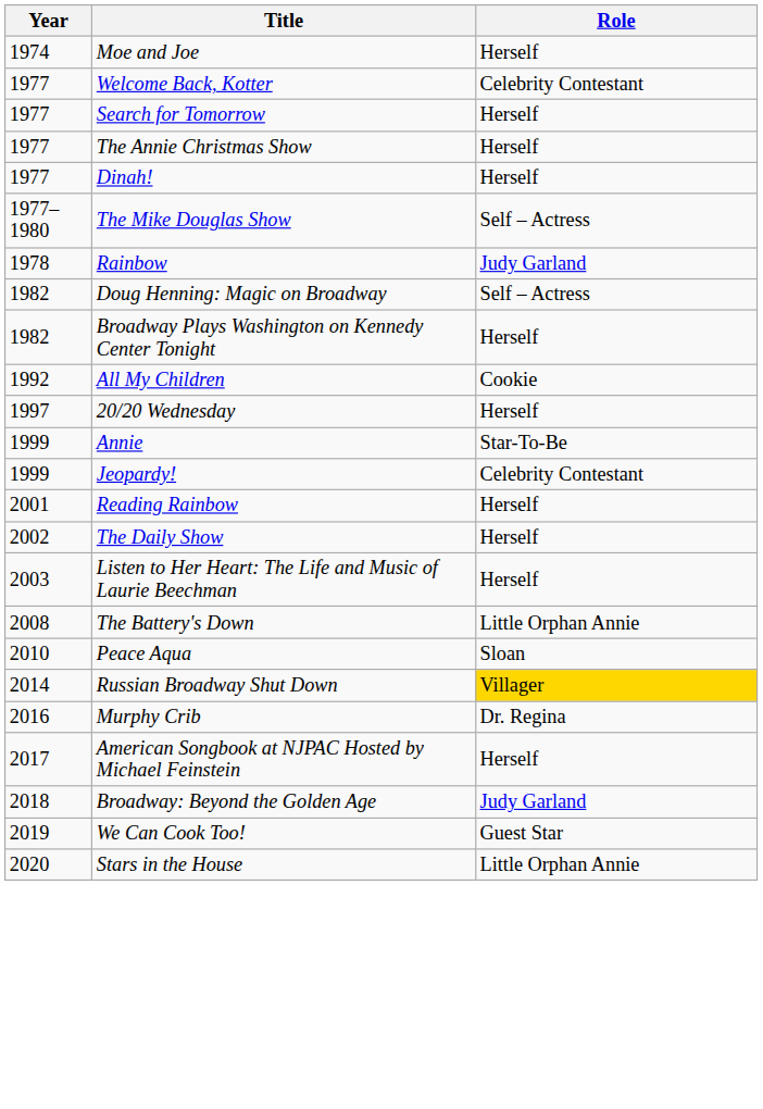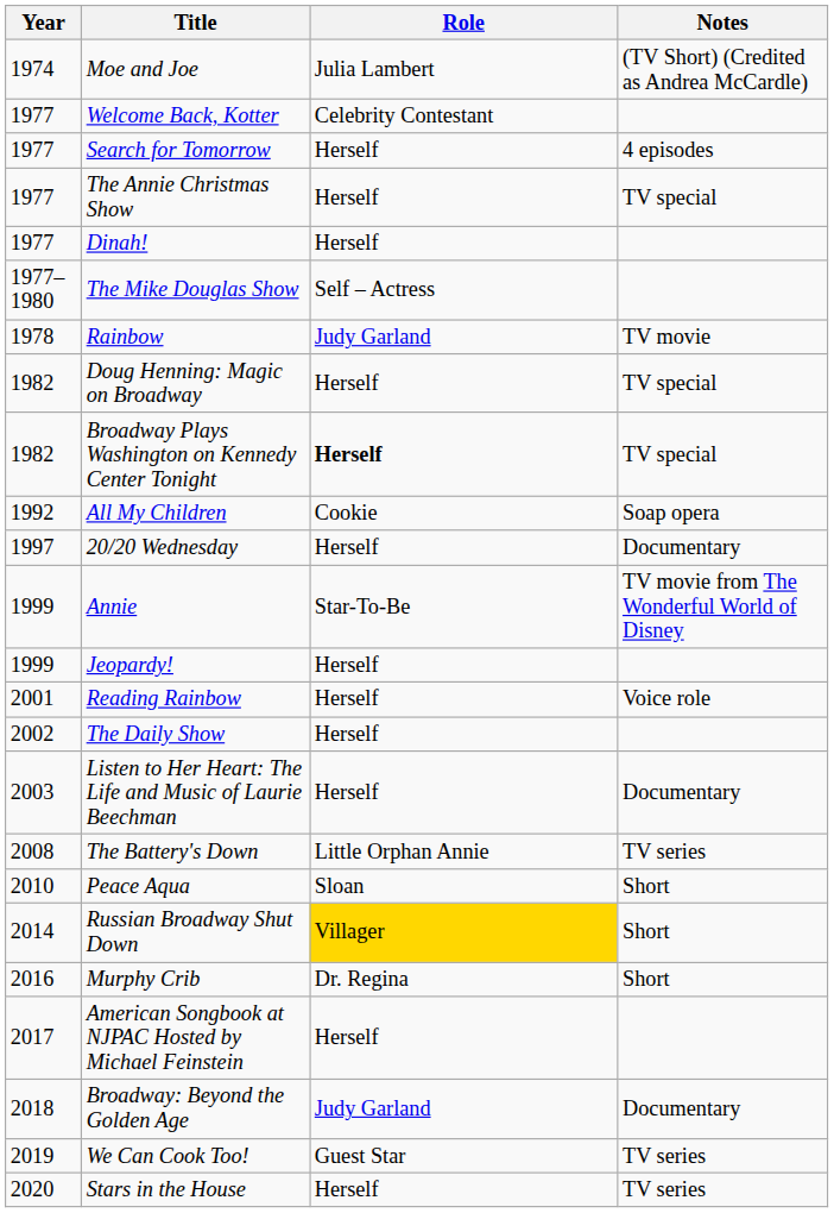 <table class="wikitable">
 <tr>
 <th>Year</th>
 <th>Title</th>
 <th width=220><a href='#'>Role</a></th>
+<th>Notes</th>
 </tr>
 <tr>
 <td>1974</td>
 <td><em>Moe and Joe</em></td>
-<td>Herself</td>
+<td>Julia Lambert</td>
+<td>(TV Short) (Credited as Andrea McCardle)</td>
 </tr>
 <tr>
 <td>1977</td>
 <td><em><a href='#'>Welcome Back, Kotter</a></em></td>
 <td>Celebrity Contestant</td>
+<td></td>
 </tr>
 <tr>
 <td>1977</td>
 <td><em><a href='#'>Search for Tomorrow</a></em></td>
 <td>Herself</td>
+<td>4 episodes</td>
 </tr>
 <tr>
 <td>1977</td>
 <td><em>The Annie Christmas Show</em></td>
 <td>Herself</td>
+<td>TV special</td>
 </tr>
 <tr>
 <td>1977</td>
 <td><em><a href='#'>Dinah!</a></em></td>
 <td>Herself</td>
+<td></td>
 </tr>
 <tr>
 <td>1977–1980</td>
 <td><em><a href='#'>The Mike Douglas Show</a></em></td>
 <td>Self – Actress</td>
+<td></td>
 </tr>
 <tr>
 <td>1978</td>
 <td><em><a href='#'>Rainbow</a></em></td>
 <td><a href='#'>Judy Garland</a></td>
+<td>TV movie</td>
 </tr>
 <tr>
 <td>1982</td>
 <td><em>Doug Henning: Magic on Broadway</em></td>
-<td>Self – Actress</td>
+<td>Herself</td>
+<td>TV special</td>
 </tr>
 <tr>
 <td>1982</td>
 <td><em>Broadway Plays Washington on Kennedy Center Tonight</em></td>
-<td>Herself</td>
+<td><strong>Herself</strong></td>
+<td>TV special</td>
 </tr>
 <tr>
 <td>1992</td>
 <td><em><a href='#'>All My Children</a></em></td>
 <td>Cookie</td>
+<td>Soap opera</td>
 </tr>
 <tr>
 <td>1997</td>
 <td><em>20/20 Wednesday</em></td>
 <td>Herself</td>
+<td>Documentary</td>
 </tr>
 <tr>
 <td>1999</td>
 <td><em><a href='#'>Annie</a></em></td>
 <td>Star-To-Be</td>
+<td>TV movie from <a href='#'>The Wonderful World of Disney</a></td>
 </tr>
 <tr>
 <td>1999</td>
 <td><em><a href='#'>Jeopardy!</a></em></td>
-<td>Celebrity Contestant</td>
+<td>Herself</td>
+<td></td>
 </tr>
 <tr>
 <td>2001</td>
 <td><em><a href='#'>Reading Rainbow</a></em></td>
 <td>Herself</td>
+<td>Voice role</td>
 </tr>
 <tr>
 <td>2002</td>
 <td><em><a href='#'>The Daily Show</a></em></td>
 <td>Herself</td>
+<td></td>
 </tr>
 <tr>
 <td>2003</td>
 <td><em>Listen to Her Heart: The Life and Music of Laurie Beechman</em></td>
 <td>Herself</td>
+<td>Documentary</td>
 </tr>
 <tr>
 <td>2008</td>
 <td><em>The Battery's Down</em></td>
 <td>Little Orphan Annie</td>
+<td>TV series</td>
 </tr>
 <tr>
 <td>2010</td>
 <td><em>Peace Aqua</em></td>
 <td>Sloan</td>
+<td>Short</td>
 </tr>
 <tr>
 <td>2014</td>
 <td><em>Russian Broadway Shut Down</em></td>
 <td style="background: gold;">Villager</td>
+<td>Short</td>
 </tr>
 <tr>
 <td>2016</td>
 <td><em>Murphy Crib</em></td>
 <td>Dr. Regina</td>
+<td>Short</td>
 </tr>
 <tr>
 <td>2017</td>
 <td><em>American Songbook at NJPAC Hosted by Michael Feinstein</em></td>
 <td>Herself</td>
+<td></td>
 </tr>
 <tr>
 <td>2018</td>
 <td><em>Broadway: Beyond the Golden Age</em></td>
 <td><a href='#'>Judy Garland</a></td>
+<td>Documentary</td>
 </tr>
 <tr>
 <td>2019</td>
 <td><em>We Can Cook Too!</em></td>
 <td>Guest Star</td>
+<td>TV series</td>
 </tr>
 <tr>
 <td>2020</td>
 <td><em>Stars in the House</em></td>
-<td>Little Orphan Annie</td>
+<td>Herself</td>
+<td>TV series</td>
 </tr>
 </table>
